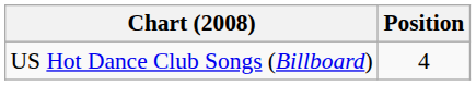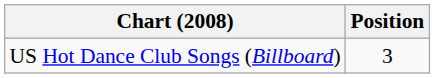 <table class="wikitable">
 <tr>
 <th>Chart (2008)</th>
 <th>Position</th>
 </tr>
 <tr>
 <td>US <a href='#'>Hot Dance Club Songs</a> (<em><a href='#'>Billboard</a></em>)</td>
-<td style="text-align:center;">4</td>
+<td style="text-align:center;">3</td>
 </tr>
 </table>
